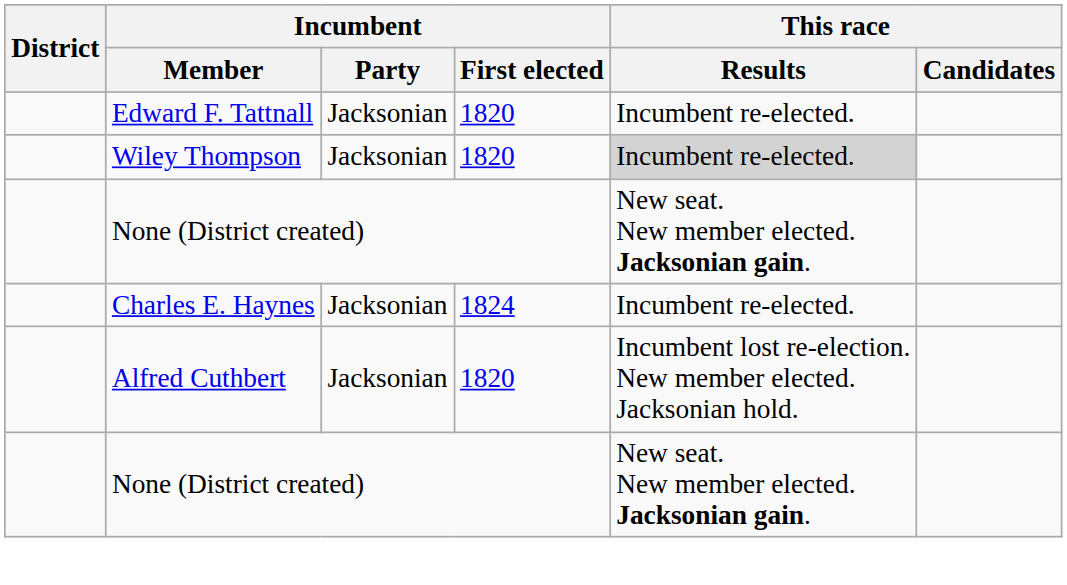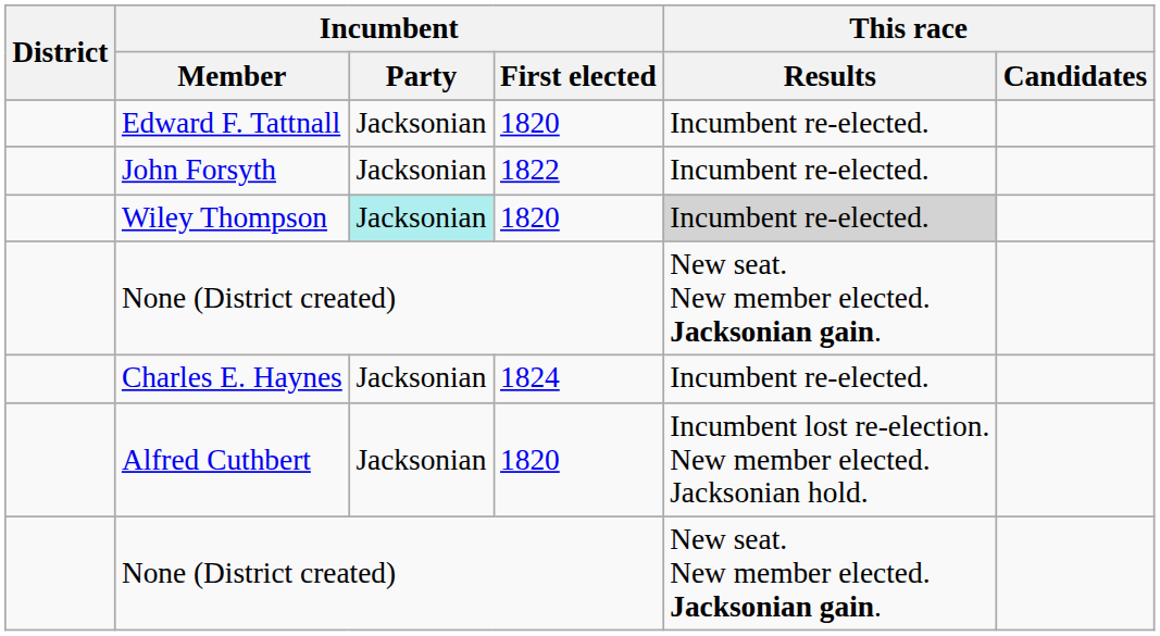 <table class=wikitable>
 <tr>
 <th rowspan=2>District</th>
 <th colspan=3>Incumbent</th>
 <th colspan=2>This race</th>
 </tr>
 <tr>
 <th>Member</th>
 <th>Party</th>
 <th>First elected</th>
 <th>Results</th>
 <th>Candidates</th>
 </tr>
 <tr>
 <td></td>
 <td><a href='#'>Edward F. Tattnall</a><br></td>
 <td>Jacksonian</td>
 <td><a href='#'>1820</a></td>
 <td>Incumbent re-elected.</td>
 <td nowrap></td>
 </tr>
 <tr>
 <td></td>
+<td><a href='#'>John Forsyth</a><br></td>
+<td>Jacksonian</td>
+<td><a href='#'>1822</a></td>
+<td>Incumbent re-elected.</td>
+<td nowrap></td>
+</tr>
+<tr>
+<td></td>
 <td><a href='#'>Wiley Thompson</a><br></td>
-<td>Jacksonian</td>
+<td style="background: paleturquoise;">Jacksonian</td>
 <td><a href='#'>1820</a></td>
 <td style="background: lightgrey;">Incumbent re-elected.</td>
 <td nowrap></td>
 </tr>
 <tr>
 <td></td>
 <td colspan=3>None (District created)</td>
 <td>New seat.<br>New member elected.<br><strong>Jacksonian gain</strong>.</td>
 <td nowrap></td>
 </tr>
 <tr>
 <td></td>
 <td><a href='#'>Charles E. Haynes</a><br></td>
 <td>Jacksonian</td>
 <td><a href='#'>1824</a></td>
 <td>Incumbent re-elected.</td>
 <td nowrap></td>
 </tr>
 <tr>
 <td></td>
 <td><a href='#'>Alfred Cuthbert</a><br></td>
 <td>Jacksonian</td>
 <td><a href='#'>1820</a></td>
 <td>Incumbent lost re-election.<br>New member elected.<br>Jacksonian hold.</td>
 <td nowrap></td>
 </tr>
 <tr>
 <td></td>
 <td colspan=3>None (District created)</td>
 <td>New seat.<br>New member elected.<br><strong>Jacksonian gain</strong>.</td>
 <td nowrap></td>
 </tr>
 </table>
